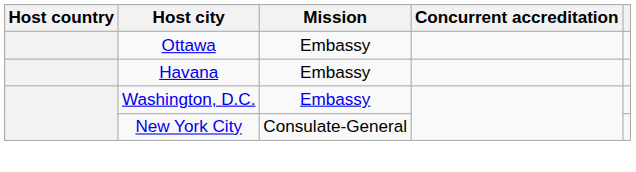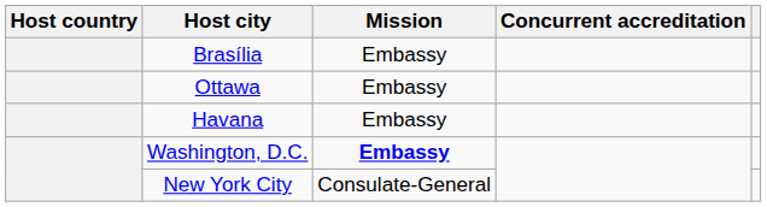 <table class="wikitable plainrowheaders" style="text-align:center;">
 <tr>
 <th scope="col">Host country</th>
 <th scope="col">Host city</th>
 <th scope="col">Mission</th>
 <th scope="col">Concurrent accreditation</th>
 <th scope="col"></th>
+</tr>
+<tr>
+<th scope="row"></th>
+<td><a href='#'>Brasília</a></td>
+<td>Embassy</td>
+<td></td>
+<td></td>
 </tr>
 <tr>
 <th scope="row"></th>
 <td><a href='#'>Ottawa</a></td>
 <td>Embassy</td>
 <td></td>
 <td></td>
 </tr>
 <tr>
 <th scope="row"></th>
 <td><a href='#'>Havana</a></td>
 <td>Embassy</td>
 <td></td>
 <td></td>
 </tr>
 <tr>
 <th scope="row" rowspan="2"></th>
 <td><a href='#'>Washington, D.C.</a></td>
-<td><a href='#'>Embassy</a></td>
+<td><strong><a href='#'>Embassy</a></strong></td>
 <td rowspan="2"></td>
 <td></td>
 </tr>
 <tr>
 <td><a href='#'>New York City</a></td>
 <td>Consulate-General</td>
 <td></td>
 </tr>
 </table>
